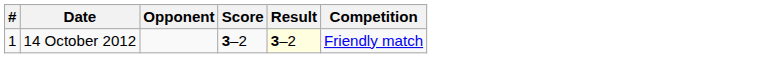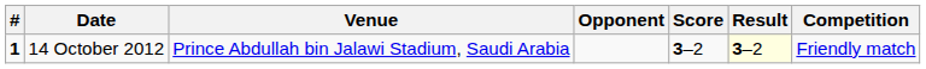 <table class="wikitable collapsible collapsed" style="font-size:90%">
 <tr>
 <th>#</th>
 <th>Date</th>
+<th>Venue</th>
 <th>Opponent</th>
 <th>Score</th>
 <th>Result</th>
 <th>Competition</th>
 </tr>
 <tr>
-<td>1</td>
+<td><strong>1</strong></td>
 <td>14 October 2012</td>
+<td><a href='#'>Prince Abdullah bin Jalawi Stadium</a>, <a href='#'>Saudi Arabia</a></td>
 <td></td>
 <td><strong>3</strong>–2</td>
 <td style="background: lightyellow;"><strong>3</strong>–2</td>
 <td><a href='#'>Friendly match</a></td>
 </tr>
 </table>
